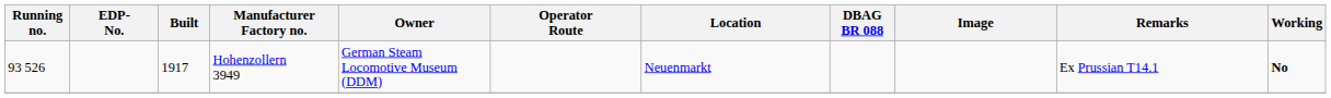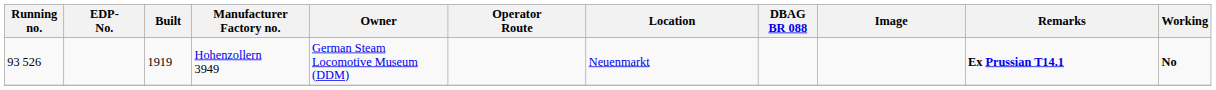 <table class="wikitable" style="width="100%"; border:solid 1px #AAAAAA; background:#e3e3e3;">
 <tr>
 <th width="5%">Running<br>no.</th>
 <th width="7%">EDP-<br>No.</th>
 <th width="4%">Built</th>
 <th width="10%">Manufacturer<br>Factory no.</th>
 <th width="12%">Owner</th>
 <th width="12%">Operator<br>Route</th>
 <th width="15%">Location</th>
 <th width="5%">DBAG<br><a href='#'>BR 088</a></th>
 <th width="13%">Image</th>
 <th width="20%">Remarks</th>
 <th width="8%">Working</th>
 </tr>
 <tr>
 <td>93 526</td>
 <td></td>
-<td>1917</td>
+<td>1919</td>
 <td><a href='#'>Hohenzollern</a><br>3949</td>
 <td><a href='#'>German Steam Locomotive Museum (DDM)</a></td>
 <td></td>
 <td><a href='#'>Neuenmarkt</a></td>
 <td></td>
 <td></td>
-<td>Ex <a href='#'>Prussian T14.1</a></td>
+<td><strong>Ex <a href='#'>Prussian T14.1</a></strong></td>
 <td><strong>No</strong></td>
 </tr>
 <tr>
 </tr>
 </table>
